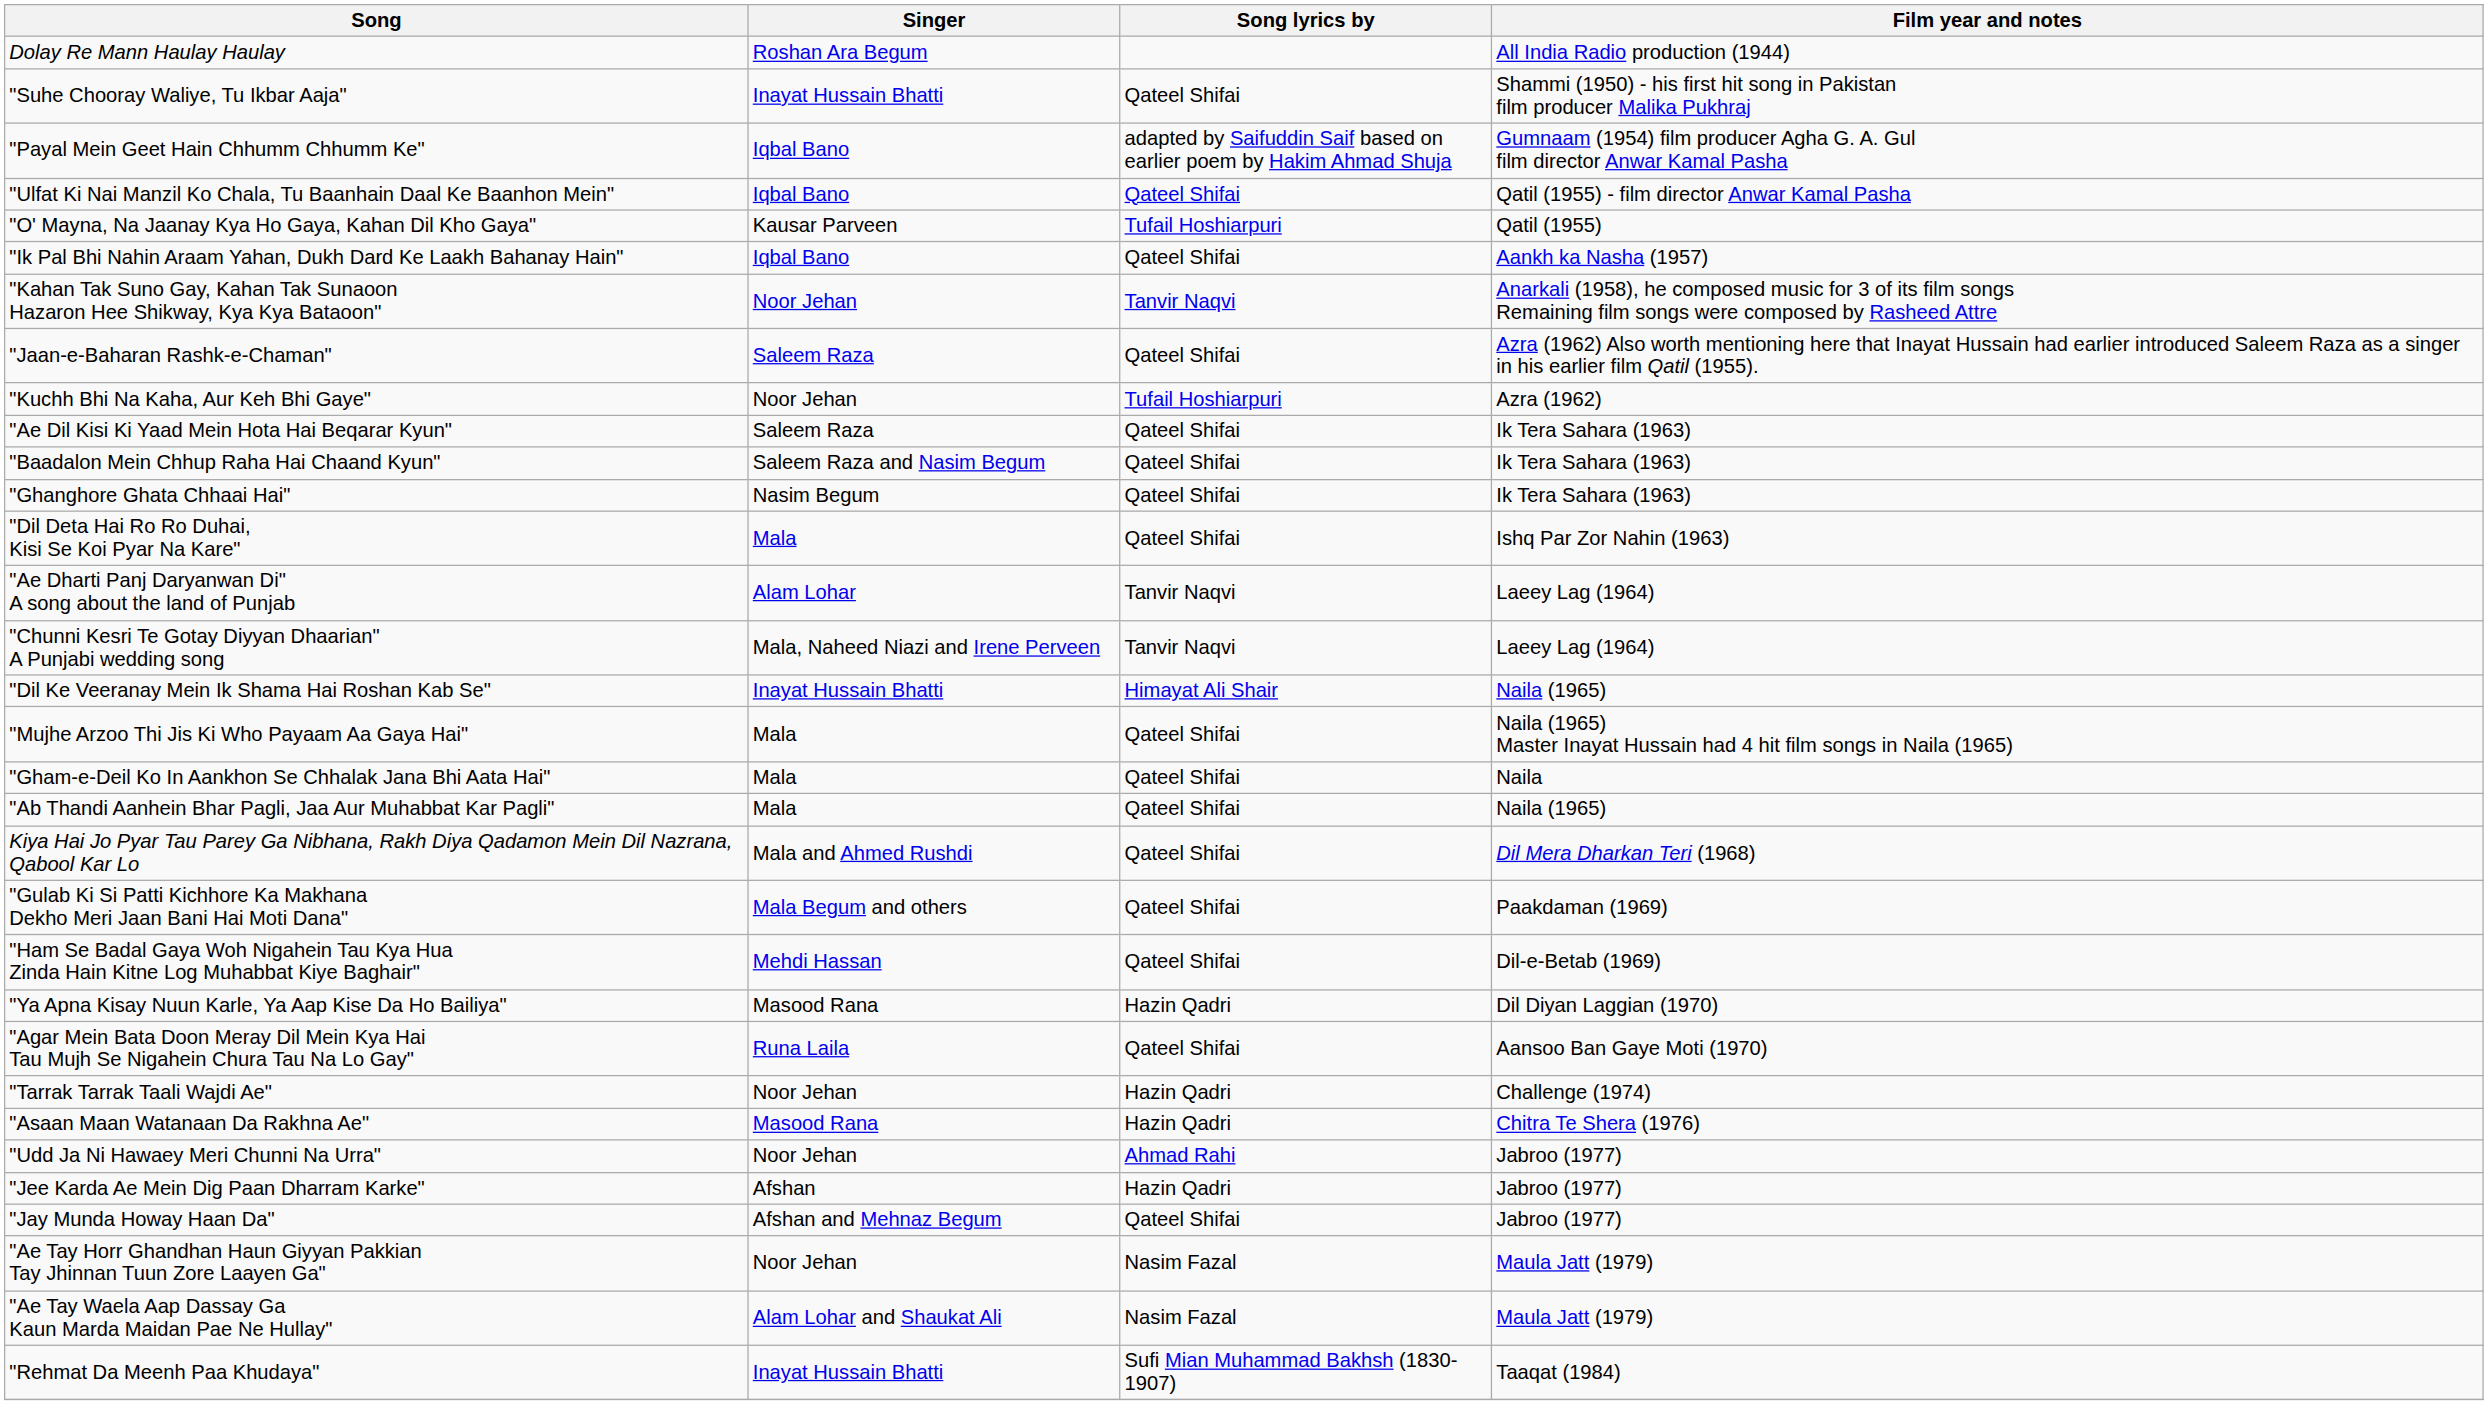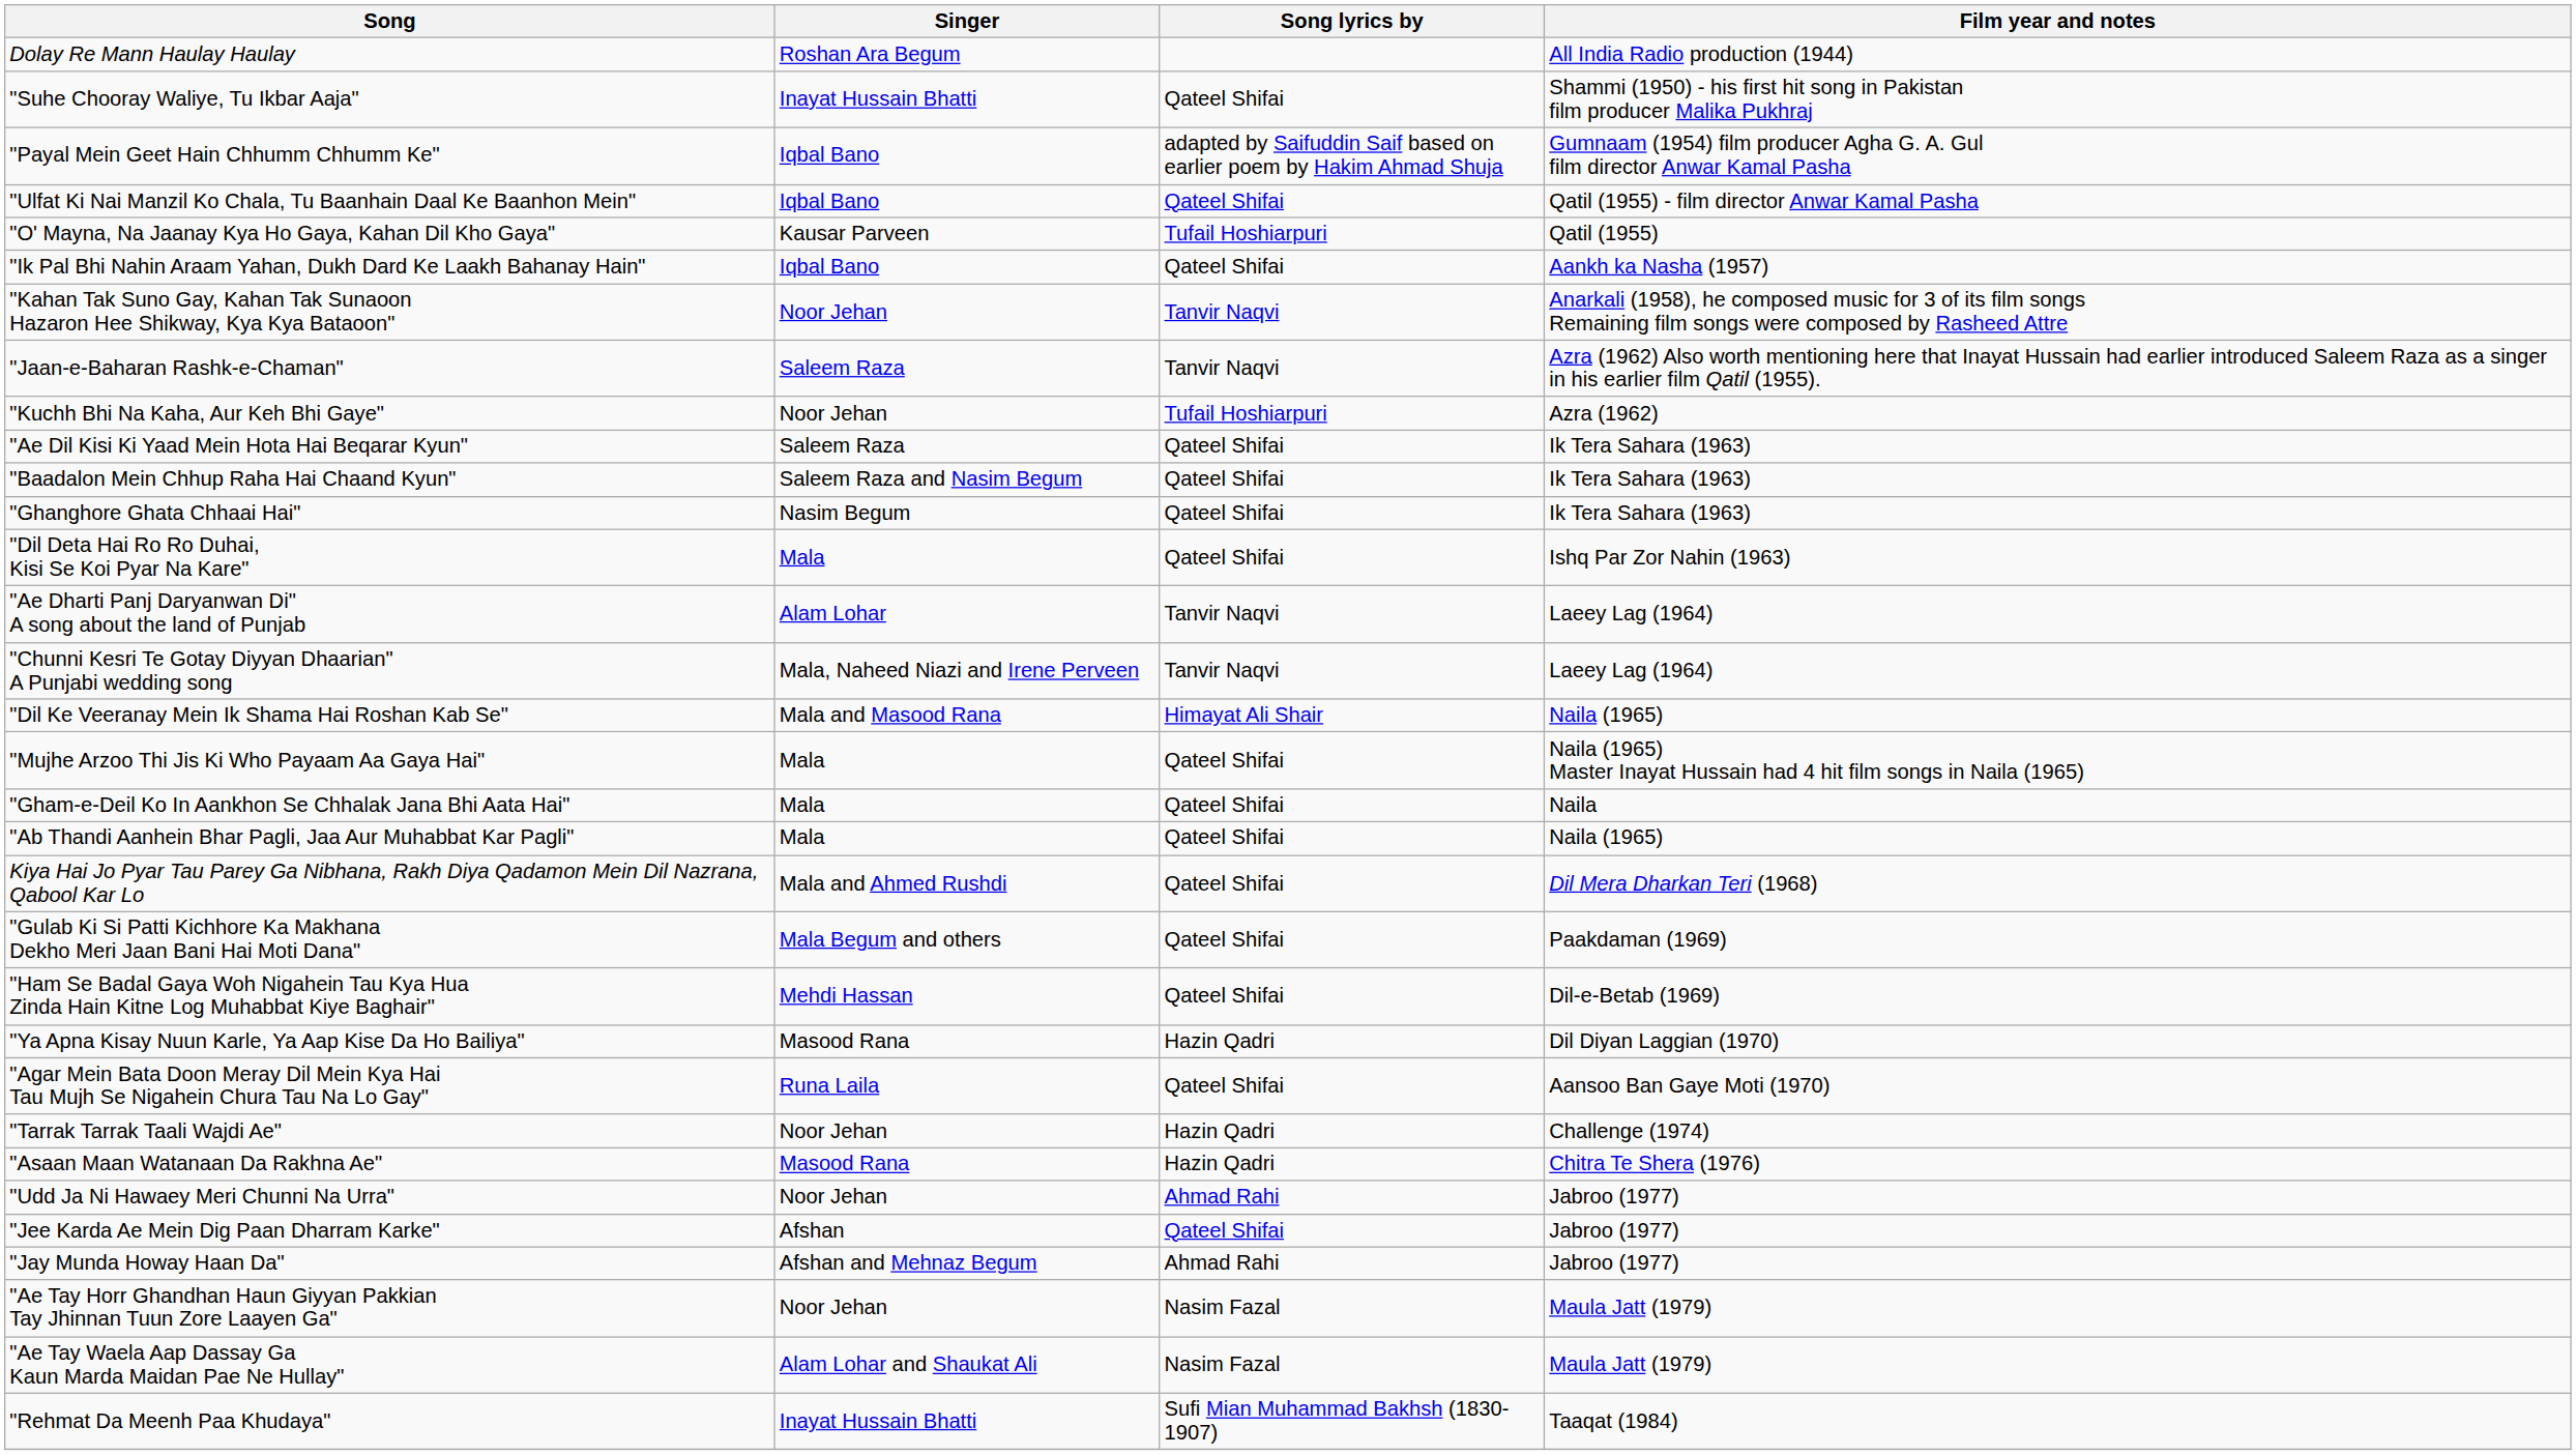 <table class="wikitable">
 <tr>
 <th style="width:30%">Song</th>
 <th style="width:15%">Singer</th>
 <th style="width:15%">Song lyrics by</th>
 <th style="width:40%">Film year and notes</th>
 </tr>
 <tr>
 <td><em>Dolay Re Mann Haulay Haulay</em></td>
 <td><a href='#'>Roshan Ara Begum</a></td>
 <td></td>
 <td><a href='#'>All India Radio</a> production (1944)</td>
 </tr>
 <tr>
 <td>"Suhe Chooray Waliye, Tu Ikbar Aaja"</td>
 <td><a href='#'>Inayat Hussain Bhatti</a></td>
 <td>Qateel Shifai</td>
 <td>Shammi (1950) - his first hit song in Pakistan<br>film producer <a href='#'>Malika Pukhraj</a></td>
 </tr>
 <tr>
 <td>"Payal Mein Geet Hain Chhumm Chhumm Ke"</td>
 <td><a href='#'>Iqbal Bano</a></td>
 <td>adapted by <a href='#'>Saifuddin Saif</a> based on earlier poem by <a href='#'>Hakim Ahmad Shuja</a></td>
 <td><a href='#'>Gumnaam</a> (1954) film producer Agha G. A. Gul<br>film director <a href='#'>Anwar Kamal Pasha</a></td>
 </tr>
 <tr>
 <td>"Ulfat Ki Nai Manzil Ko Chala, Tu Baanhain Daal Ke Baanhon Mein"</td>
 <td><a href='#'>Iqbal Bano</a></td>
 <td><a href='#'>Qateel Shifai</a></td>
 <td>Qatil (1955) - film director <a href='#'>Anwar Kamal Pasha</a></td>
 </tr>
 <tr>
 <td>"O' Mayna, Na Jaanay Kya Ho Gaya, Kahan Dil Kho Gaya"</td>
 <td>Kausar Parveen</td>
 <td><a href='#'>Tufail Hoshiarpuri</a></td>
 <td>Qatil (1955)</td>
 </tr>
 <tr>
 <td>"Ik Pal Bhi Nahin Araam Yahan, Dukh Dard Ke Laakh Bahanay Hain"</td>
 <td><a href='#'>Iqbal Bano</a></td>
 <td>Qateel Shifai</td>
 <td><a href='#'>Aankh ka Nasha</a> (1957)</td>
 </tr>
 <tr>
 <td>"Kahan Tak Suno Gay, Kahan Tak Sunaoon<br>Hazaron Hee Shikway, Kya Kya Bataoon"</td>
 <td><a href='#'>Noor Jehan</a></td>
 <td><a href='#'>Tanvir Naqvi</a></td>
 <td><a href='#'>Anarkali</a> (1958), he composed music for 3 of its film songs<br>Remaining film songs were composed by <a href='#'>Rasheed Attre</a></td>
 </tr>
 <tr>
 <td>"Jaan-e-Baharan Rashk-e-Chaman"</td>
 <td><a href='#'>Saleem Raza</a></td>
-<td>Qateel Shifai</td>
+<td>Tanvir Naqvi</td>
 <td><a href='#'>Azra</a> (1962) Also worth mentioning here that Inayat Hussain had earlier introduced Saleem Raza as a singer in his earlier film <em>Qatil</em> (1955).</td>
 </tr>
 <tr>
 <td>"Kuchh Bhi Na Kaha, Aur Keh Bhi Gaye"</td>
 <td>Noor Jehan</td>
 <td><a href='#'>Tufail Hoshiarpuri</a></td>
 <td>Azra (1962)</td>
 </tr>
 <tr>
 <td>"Ae Dil Kisi Ki Yaad Mein Hota Hai Beqarar Kyun"</td>
 <td>Saleem Raza</td>
 <td>Qateel Shifai</td>
 <td>Ik Tera Sahara (1963)</td>
 </tr>
 <tr>
 <td>"Baadalon Mein Chhup Raha Hai Chaand Kyun"</td>
 <td>Saleem Raza and <a href='#'>Nasim Begum</a></td>
 <td>Qateel Shifai</td>
 <td>Ik Tera Sahara (1963)</td>
 </tr>
 <tr>
 <td>"Ghanghore Ghata Chhaai Hai"</td>
 <td>Nasim Begum</td>
 <td>Qateel Shifai</td>
 <td>Ik Tera Sahara (1963)</td>
 </tr>
 <tr>
 <td>"Dil Deta Hai Ro Ro Duhai,<br>Kisi Se Koi Pyar Na Kare"</td>
 <td><a href='#'>Mala</a></td>
 <td>Qateel Shifai</td>
 <td>Ishq Par Zor Nahin (1963)</td>
 </tr>
 <tr>
 <td>"Ae Dharti Panj Daryanwan Di"<br>A song about the land of Punjab</td>
 <td><a href='#'>Alam Lohar</a></td>
 <td>Tanvir Naqvi</td>
 <td>Laeey Lag (1964)</td>
 </tr>
 <tr>
 <td>"Chunni Kesri Te Gotay Diyyan Dhaarian"<br>A Punjabi wedding song</td>
 <td>Mala, Naheed Niazi and <a href='#'>Irene Perveen</a></td>
 <td>Tanvir Naqvi</td>
 <td>Laeey Lag (1964)</td>
 </tr>
 <tr>
 <td>"Dil Ke Veeranay Mein Ik Shama Hai Roshan Kab Se"</td>
-<td><a href='#'>Inayat Hussain Bhatti</a></td>
+<td>Mala and <a href='#'>Masood Rana</a></td>
 <td><a href='#'>Himayat Ali Shair</a></td>
 <td><a href='#'>Naila</a> (1965)</td>
 </tr>
 <tr>
 <td>"Mujhe Arzoo Thi Jis Ki Who Payaam Aa Gaya Hai"</td>
 <td>Mala</td>
 <td>Qateel Shifai</td>
 <td>Naila (1965)<br>Master Inayat Hussain had 4 hit film songs in Naila (1965)</td>
 </tr>
 <tr>
 <td>"Gham-e-Deil Ko In Aankhon Se Chhalak Jana Bhi Aata Hai"</td>
 <td>Mala</td>
 <td>Qateel Shifai</td>
 <td>Naila</td>
 </tr>
 <tr>
 <td>"Ab Thandi Aanhein Bhar Pagli, Jaa Aur Muhabbat Kar Pagli"</td>
 <td>Mala</td>
 <td>Qateel Shifai</td>
 <td>Naila (1965)</td>
 </tr>
 <tr>
 <td><em>Kiya Hai Jo Pyar Tau Parey Ga Nibhana, Rakh Diya Qadamon Mein Dil Nazrana, Qabool Kar Lo</em></td>
 <td>Mala and <a href='#'>Ahmed Rushdi</a></td>
 <td>Qateel Shifai</td>
 <td><em><a href='#'>Dil Mera Dharkan Teri</a></em> (1968)</td>
 </tr>
 <tr>
 <td>"Gulab Ki Si Patti Kichhore Ka Makhana<br>Dekho Meri Jaan Bani Hai Moti Dana"</td>
 <td><a href='#'>Mala Begum</a> and others</td>
 <td>Qateel Shifai</td>
 <td>Paakdaman (1969)</td>
 </tr>
 <tr>
 <td>"Ham Se Badal Gaya Woh Nigahein Tau Kya Hua<br>Zinda Hain Kitne Log Muhabbat Kiye Baghair"</td>
 <td><a href='#'>Mehdi Hassan</a></td>
 <td>Qateel Shifai</td>
 <td>Dil-e-Betab (1969)</td>
 </tr>
 <tr>
 <td>"Ya Apna Kisay Nuun Karle, Ya Aap Kise Da Ho Bailiya"</td>
 <td>Masood Rana</td>
 <td>Hazin Qadri</td>
 <td>Dil Diyan Laggian (1970)</td>
 </tr>
 <tr>
 <td>"Agar Mein Bata Doon Meray Dil Mein Kya Hai<br>Tau Mujh Se Nigahein Chura Tau Na Lo Gay"</td>
 <td><a href='#'>Runa Laila</a></td>
 <td>Qateel Shifai</td>
 <td>Aansoo Ban Gaye Moti (1970)</td>
 </tr>
 <tr>
 <td>"Tarrak Tarrak Taali Wajdi Ae"</td>
 <td>Noor Jehan</td>
 <td>Hazin Qadri</td>
 <td>Challenge (1974)</td>
 </tr>
 <tr>
 <td>"Asaan Maan Watanaan Da Rakhna Ae"</td>
 <td><a href='#'>Masood Rana</a></td>
 <td>Hazin Qadri</td>
 <td><a href='#'>Chitra Te Shera</a> (1976)</td>
 </tr>
 <tr>
 <td>"Udd Ja Ni Hawaey Meri Chunni Na Urra"</td>
 <td>Noor Jehan</td>
 <td><a href='#'>Ahmad Rahi</a></td>
 <td>Jabroo (1977)</td>
 </tr>
 <tr>
 <td>"Jee Karda Ae Mein Dig Paan Dharram Karke"</td>
 <td>Afshan</td>
-<td>Hazin Qadri</td>
+<td><a href='#'>Qateel Shifai</a></td>
 <td>Jabroo (1977)</td>
 </tr>
 <tr>
 <td>"Jay Munda Howay Haan Da"</td>
 <td>Afshan and <a href='#'>Mehnaz Begum</a></td>
-<td>Qateel Shifai</td>
+<td>Ahmad Rahi</td>
 <td>Jabroo (1977)</td>
 </tr>
 <tr>
 <td>"Ae Tay Horr Ghandhan Haun Giyyan Pakkian<br>Tay Jhinnan Tuun Zore Laayen Ga"</td>
 <td>Noor Jehan</td>
 <td>Nasim Fazal</td>
 <td><a href='#'>Maula Jatt</a> (1979)</td>
 </tr>
 <tr>
 <td>"Ae Tay Waela Aap Dassay Ga<br>Kaun Marda Maidan Pae Ne Hullay"</td>
 <td><a href='#'>Alam Lohar</a> and <a href='#'>Shaukat Ali</a></td>
 <td>Nasim Fazal</td>
 <td><a href='#'>Maula Jatt</a> (1979)</td>
 </tr>
 <tr>
 <td>"Rehmat Da Meenh Paa Khudaya"</td>
 <td><a href='#'>Inayat Hussain Bhatti</a></td>
 <td>Sufi <a href='#'>Mian Muhammad Bakhsh</a> (1830-1907)</td>
 <td>Taaqat (1984)</td>
 </tr>
 <tr>
 </tr>
 </table>
